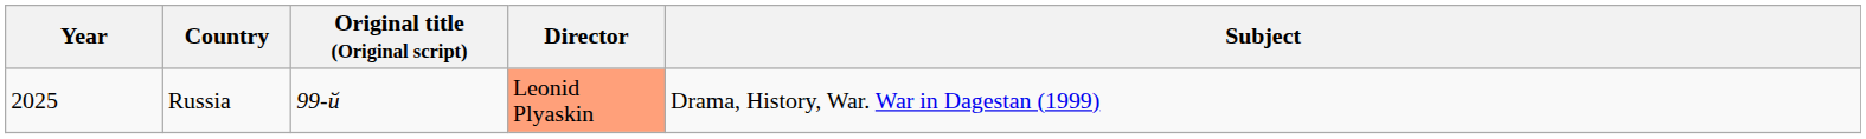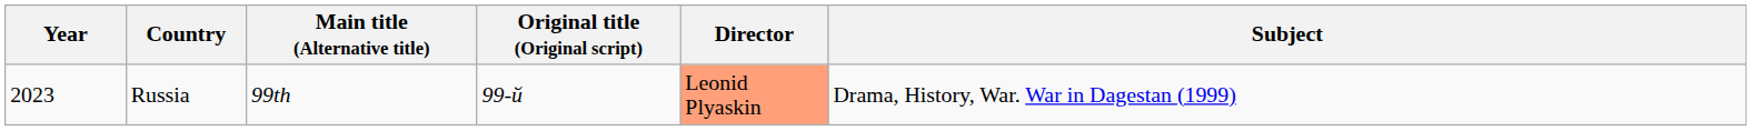 <table class="wikitable sortable" style="width:100%;">
 <tr>
 <th>Year</th>
 <th width= 80>Country</th>
+<th class="unsortable" style="width:160px;">Main title<br><small>(Alternative title)</small></th>
 <th class="unsortable" style="width:140px;">Original title<br><small>(Original script)</small></th>
 <th width=100>Director</th>
 <th class="unsortable">Subject</th>
 </tr>
 <tr>
-<td>2025</td>
+<td>2023</td>
 <td>Russia</td>
+<td><em>99th</em></td>
 <td><em>99-й</em></td>
 <td style="background: lightsalmon;">Leonid Plyaskin</td>
 <td>Drama, History, War. <a href='#'>War in Dagestan (1999)</a></td>
 </tr>
 </table>
